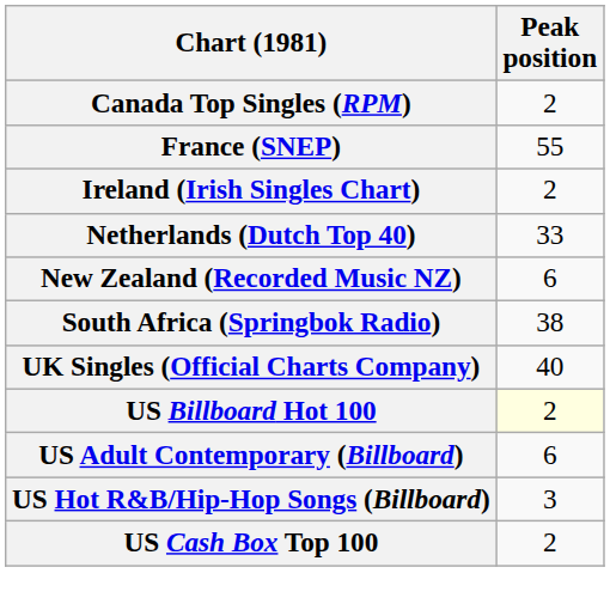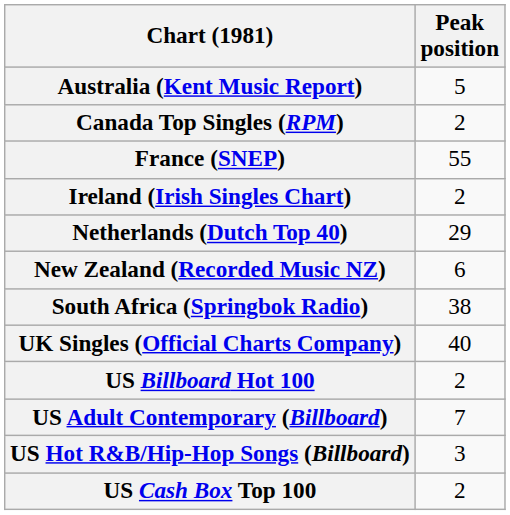 <table class="wikitable sortable plainrowheaders" style="text-align:center;">
 <tr>
 <th>Chart (1981)</th>
 <th>Peak<br>position</th>
+</tr>
+<tr>
+<th scope="row">Australia (<a href='#'>Kent Music Report</a>)</th>
+<td>5</td>
 </tr>
 <tr>
 <th scope="row">Canada Top Singles (<em><a href='#'>RPM</a></em>)</th>
 <td>2</td>
 </tr>
 <tr>
 <th scope="row">France (<a href='#'>SNEP</a>)</th>
 <td>55</td>
 </tr>
 <tr>
 <th scope="row">Ireland (<a href='#'>Irish Singles Chart</a>)</th>
 <td>2</td>
 </tr>
 <tr>
 <th scope="row">Netherlands (<a href='#'>Dutch Top 40</a>)</th>
-<td>33</td>
+<td>29</td>
 </tr>
 <tr>
 <th scope="row">New Zealand (<a href='#'>Recorded Music NZ</a>)</th>
 <td>6</td>
 </tr>
 <tr>
 <th scope="row">South Africa (<a href='#'>Springbok Radio</a>)</th>
 <td align="center">38</td>
 </tr>
 <tr>
 <th scope="row">UK Singles (<a href='#'>Official Charts Company</a>)</th>
 <td>40</td>
 </tr>
 <tr>
 <th scope="row">US <a href='#'><em>Billboard</em> Hot 100</a></th>
-<td style="background: lightyellow;">2</td>
+<td>2</td>
 </tr>
 <tr>
 <th scope="row">US <a href='#'>Adult Contemporary</a> (<a href='#'><em>Billboard</em></a>)</th>
-<td align="center">6</td>
+<td align="center">7</td>
 </tr>
 <tr>
 <th scope="row">US <a href='#'>Hot R&B/Hip-Hop Songs</a> (<em>Billboard</em>)</th>
 <td>3</td>
 </tr>
 <tr>
 <th scope="row">US <a href='#'><em>Cash Box</em></a> Top 100</th>
 <td align="center">2</td>
 </tr>
 </table>
